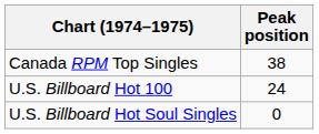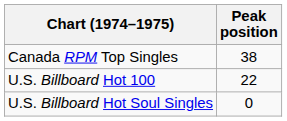 <table class="wikitable sortable">
 <tr>
 <th>Chart (1974–1975)</th>
 <th>Peak<br>position</th>
 </tr>
 <tr>
 <td>Canada <em><a href='#'>RPM</a></em> Top Singles</td>
 <td style="text-align:center;">38</td>
 </tr>
 <tr>
 <td>U.S. <em>Billboard</em> <a href='#'>Hot 100</a></td>
-<td style="text-align:center;">24</td>
+<td style="text-align:center;">22</td>
 </tr>
 <tr>
 <td>U.S. <em>Billboard</em> <a href='#'>Hot Soul Singles</a></td>
 <td style="text-align:center;">0</td>
 </tr>
 </table>
